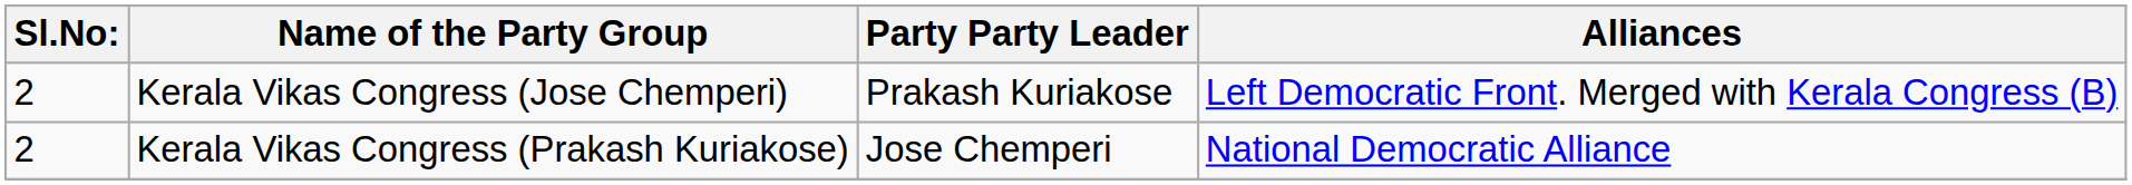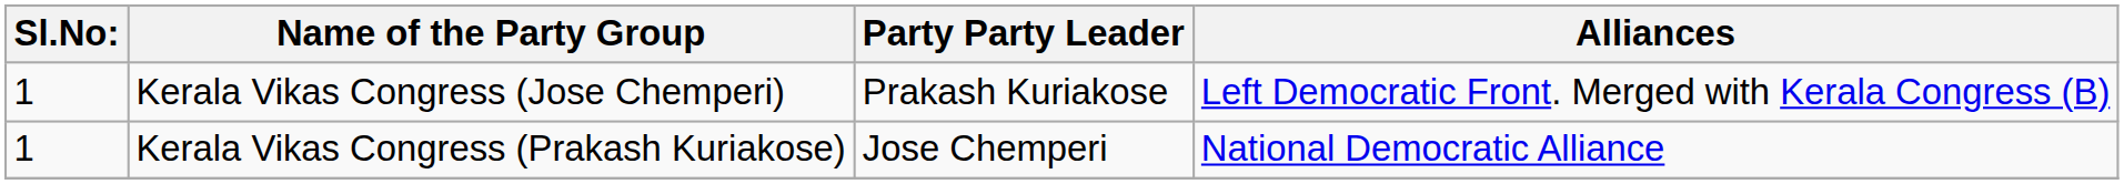 <table class=wikitable>
 <tr>
 <th>Sl.No:</th>
 <th>Name of the Party  Group</th>
 <th>Party Party Leader</th>
 <th>Alliances</th>
 </tr>
 <tr>
-<td>2</td>
+<td>1</td>
 <td>Kerala Vikas Congress (Jose Chemperi)</td>
 <td>Prakash Kuriakose</td>
 <td><a href='#'>Left Democratic Front</a>. Merged with <a href='#'>Kerala Congress (B)</a></td>
 </tr>
 <tr>
-<td>2</td>
+<td>1</td>
 <td>Kerala Vikas Congress (Prakash Kuriakose)</td>
 <td>Jose Chemperi</td>
 <td><a href='#'>National Democratic Alliance</a></td>
 </tr>
 <tr>
 </tr>
 </table>
